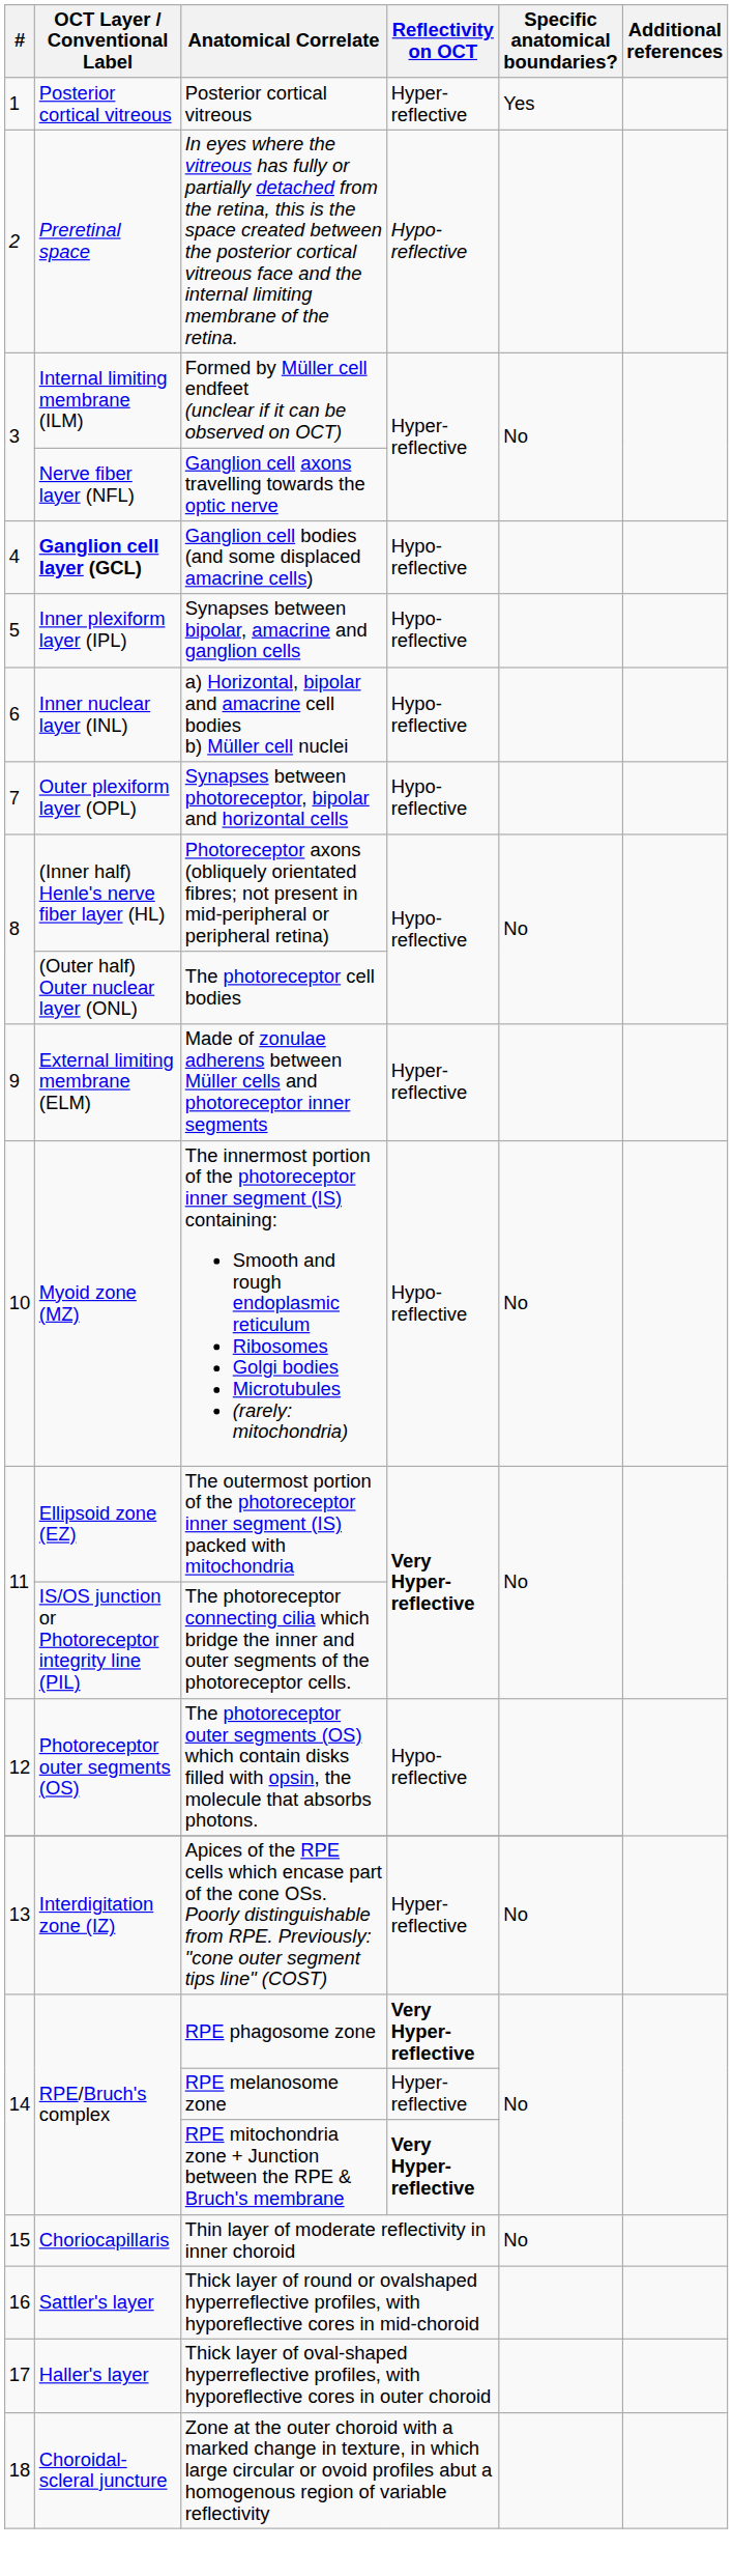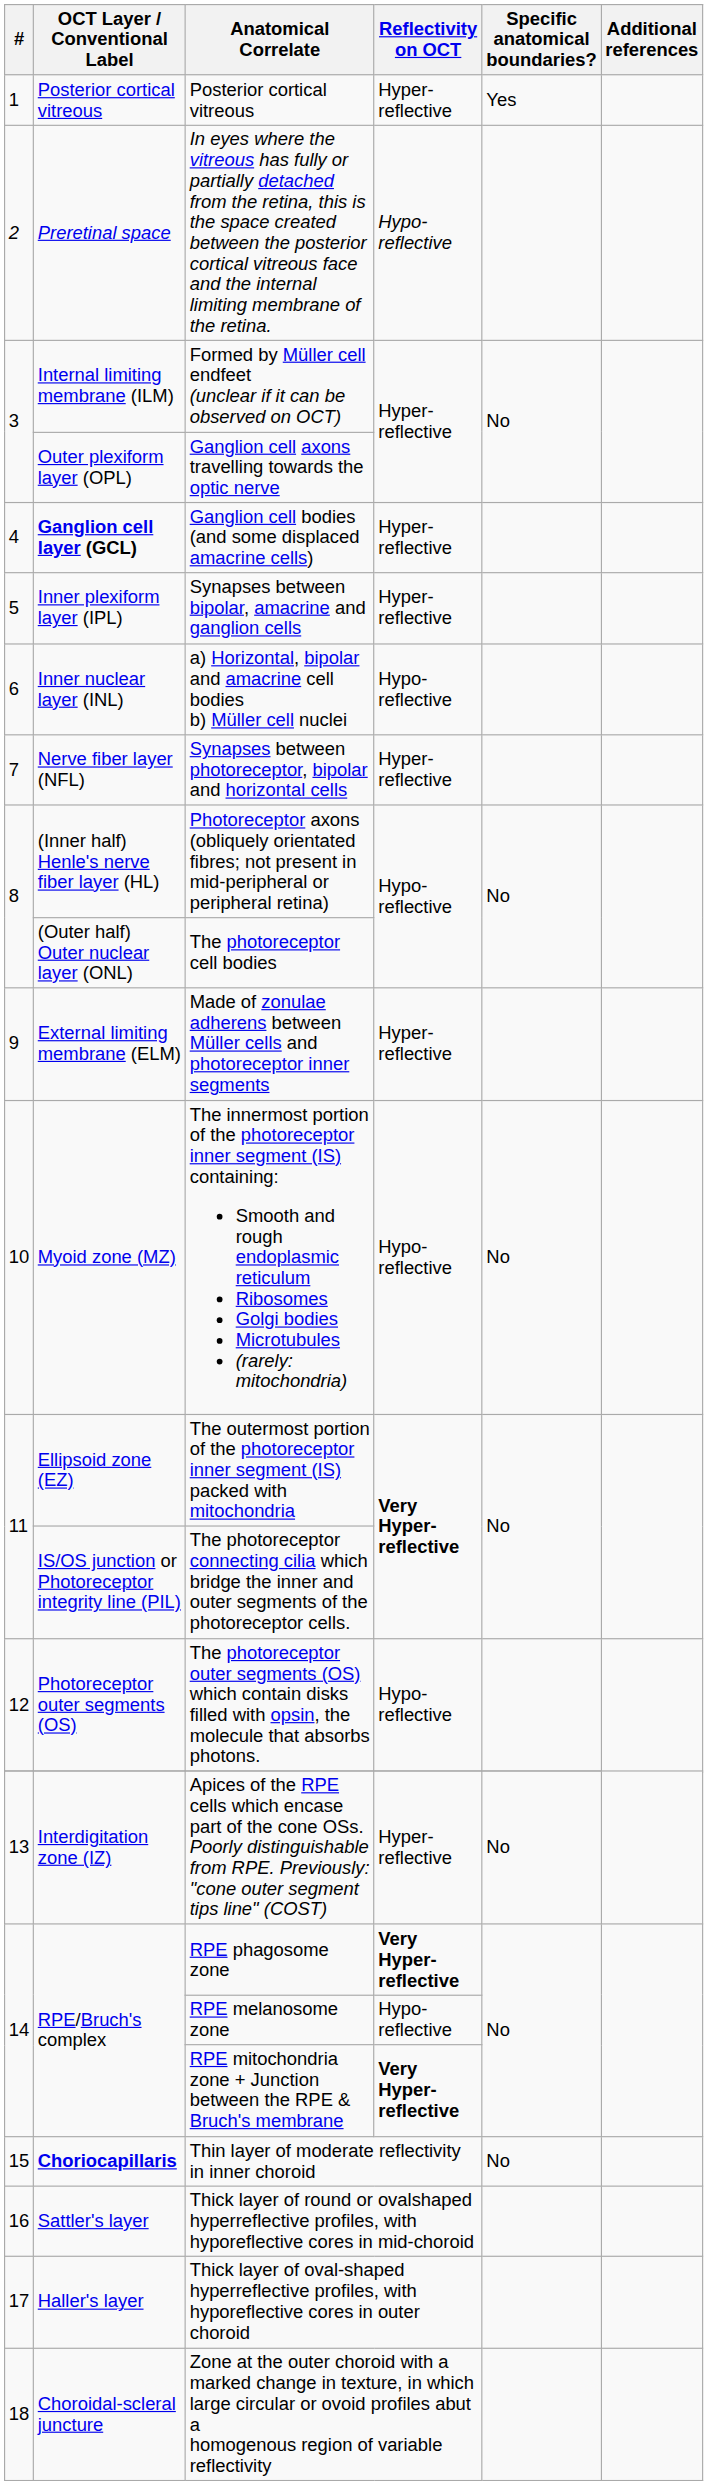 <table class="wikitable">
 <tr>
 <th>#</th>
 <th>OCT Layer / Conventional Label</th>
 <th>Anatomical Correlate</th>
 <th><a href='#'>Reflectivity</a><br><a href='#'>on OCT</a></th>
 <th>Specific<br>anatomical<br>boundaries?</th>
 <th>Additional<br>references</th>
 </tr>
 <tr>
 <td>1</td>
 <td><a href='#'>Posterior cortical vitreous</a></td>
 <td>Posterior cortical vitreous</td>
 <td>Hyper-reflective</td>
 <td>Yes</td>
 <td></td>
 </tr>
 <tr>
 <td><em>2</em></td>
 <td><em><a href='#'>Preretinal space</a></em></td>
 <td><em>In eyes where the <a href='#'>vitreous</a> has fully or partially <a href='#'>detached</a> from the retina, this is the space created between the posterior cortical vitreous face and the internal limiting membrane of the retina.</em></td>
 <td><em>Hypo-reflective</em></td>
 <td></td>
 <td><em></em></td>
 </tr>
 <tr>
 <td rowspan="2">3</td>
 <td><a href='#'>Internal limiting membrane</a> (ILM)</td>
 <td>Formed by <a href='#'>Müller cell</a> endfeet<br><em>(unclear if it can be observed on OCT)</em></td>
 <td rowspan="2">Hyper-reflective</td>
 <td rowspan="2">No</td>
 <td rowspan="2"></td>
 </tr>
 <tr>
-<td><a href='#'>Nerve fiber layer</a> (NFL)</td>
+<td><a href='#'>Outer plexiform layer</a> (OPL)</td>
 <td><a href='#'>Ganglion cell</a> <a href='#'>axons</a> travelling towards the <a href='#'>optic nerve</a></td>
 </tr>
 <tr>
 <td>4</td>
 <td><strong><a href='#'>Ganglion cell layer</a> (GCL)</strong></td>
 <td><a href='#'>Ganglion cell</a> bodies (and some displaced <a href='#'>amacrine cells</a>)</td>
-<td>Hypo-reflective</td>
+<td>Hyper-reflective</td>
 <td></td>
 <td></td>
 </tr>
 <tr>
 <td>5</td>
 <td><a href='#'>Inner plexiform layer</a> (IPL)</td>
 <td>Synapses between <a href='#'>bipolar</a>, <a href='#'>amacrine</a> and <a href='#'>ganglion cells</a></td>
-<td>Hypo-reflective</td>
+<td>Hyper-reflective</td>
 <td></td>
 <td></td>
 </tr>
 <tr>
 <td>6</td>
 <td><a href='#'>Inner nuclear layer</a> (INL)</td>
 <td>a) <a href='#'>Horizontal</a>, <a href='#'>bipolar</a> and <a href='#'>amacrine</a> cell bodies<br>b) <a href='#'>Müller cell</a> nuclei</td>
 <td>Hypo-reflective</td>
 <td></td>
 <td></td>
 </tr>
 <tr>
 <td>7</td>
-<td><a href='#'>Outer plexiform layer</a> (OPL)</td>
+<td><a href='#'>Nerve fiber layer</a> (NFL)</td>
 <td><a href='#'>Synapses</a> between <a href='#'>photoreceptor</a>, <a href='#'>bipolar</a> and <a href='#'>horizontal cells</a></td>
-<td>Hypo-reflective</td>
+<td>Hyper-reflective</td>
 <td></td>
 <td></td>
 </tr>
 <tr>
 <td rowspan="2">8</td>
 <td>(Inner half) <a href='#'>Henle's nerve fiber layer</a> (HL)</td>
 <td><a href='#'>Photoreceptor</a> axons<br>(obliquely orientated fibres; not present in mid-peripheral or peripheral retina)</td>
 <td rowspan="2">Hypo-reflective</td>
 <td rowspan="2">No</td>
 <td rowspan="2"></td>
 </tr>
 <tr>
 <td>(Outer half) <a href='#'>Outer nuclear layer</a> (ONL)</td>
 <td>The <a href='#'>photoreceptor</a> cell bodies</td>
 </tr>
 <tr>
 <td>9</td>
 <td><a href='#'>External limiting membrane</a> (ELM)</td>
 <td>Made of <a href='#'>zonulae adherens</a> between <a href='#'>Müller cells</a> and <a href='#'>photoreceptor inner segments</a></td>
 <td>Hyper-reflective</td>
 <td></td>
 <td></td>
 </tr>
 <tr>
 <td>10</td>
 <td><a href='#'>Myoid zone (MZ)</a></td>
 <td>The innermost portion of the <a href='#'>photoreceptor inner segment (IS)</a> containing:<br><ul><li>Smooth and rough <a href='#'>endoplasmic reticulum</a></li><li><a href='#'>Ribosomes</a></li><li><a href='#'>Golgi bodies</a></li><li><a href='#'>Microtubules</a></li><li><em>(rarely: mitochondria)</em></li></ul></td>
 <td>Hypo-reflective</td>
 <td>No</td>
 <td></td>
 </tr>
 <tr>
 <td rowspan="2">11</td>
 <td><a href='#'>Ellipsoid zone (EZ)</a></td>
 <td>The outermost portion of the <a href='#'>photoreceptor inner segment (IS)</a> packed with <a href='#'>mitochondria</a></td>
 <td rowspan="2"><strong>Very Hyper-reflective</strong></td>
 <td rowspan="2">No</td>
 <td rowspan="2"></td>
 </tr>
 <tr>
 <td><a href='#'>IS/OS junction</a> or <a href='#'>Photoreceptor integrity line (PIL)</a></td>
 <td>The photoreceptor <a href='#'>connecting cilia</a> which bridge the inner and outer segments of the photoreceptor cells.</td>
 </tr>
 <tr>
 <td>12</td>
 <td><a href='#'>Photoreceptor outer segments (OS)</a></td>
 <td>The <a href='#'>photoreceptor outer segments (OS)</a> which contain disks filled with <a href='#'>opsin</a>, the molecule that absorbs photons.</td>
 <td>Hypo-reflective</td>
 <td></td>
 <td rowspan="2"></td>
 </tr>
 <tr>
 </tr>
 <tr>
 <td>13</td>
 <td><a href='#'>Interdigitation zone (IZ)</a></td>
 <td>Apices of the <a href='#'>RPE</a> cells which encase part of the cone OSs.<br><em>Poorly distinguishable from RPE.</em> <em>Previously: "cone outer segment tips line"</em> <em>(COST)</em></td>
 <td>Hyper-reflective</td>
 <td>No</td>
 </tr>
 <tr>
 <td rowspan="3">14</td>
 <td rowspan="3"><a href='#'>RPE</a>/<a href='#'>Bruch's</a> complex</td>
 <td><a href='#'>RPE</a> phagosome zone</td>
 <td><strong>Very Hyper-reflective</strong></td>
 <td rowspan="3">No</td>
 <td rowspan="3"></td>
 </tr>
 <tr>
 <td><a href='#'>RPE</a> melanosome zone</td>
-<td>Hyper-reflective</td>
+<td>Hypo-reflective</td>
 </tr>
 <tr>
 <td><a href='#'>RPE</a> mitochondria zone + Junction between the RPE & <a href='#'>Bruch's membrane</a></td>
 <td><strong>Very Hyper-reflective</strong></td>
 </tr>
 <tr>
 <td>15</td>
-<td><a href='#'>Choriocapillaris</a></td>
+<td><strong><a href='#'>Choriocapillaris</a></strong></td>
 <td colspan="2">Thin layer of moderate reflectivity in inner choroid</td>
 <td>No</td>
 <td></td>
 </tr>
 <tr>
 <td>16</td>
 <td><a href='#'>Sattler's layer</a></td>
 <td colspan="2">Thick layer of round or ovalshaped hyperreflective profiles, with hyporeflective cores in mid-choroid</td>
 <td></td>
 <td></td>
 </tr>
 <tr>
 <td>17</td>
 <td><a href='#'>Haller's layer</a></td>
 <td colspan="2">Thick layer of oval-shaped hyperreflective profiles, with hyporeflective cores in outer choroid</td>
 <td></td>
 <td></td>
 </tr>
 <tr>
 <td>18</td>
 <td><a href='#'>Choroidal-scleral juncture</a></td>
 <td colspan="2">Zone at the outer choroid with a marked change in texture, in which large circular or ovoid profiles abut a<br>homogenous region of variable reflectivity</td>
 <td></td>
 <td></td>
 </tr>
 </table>
